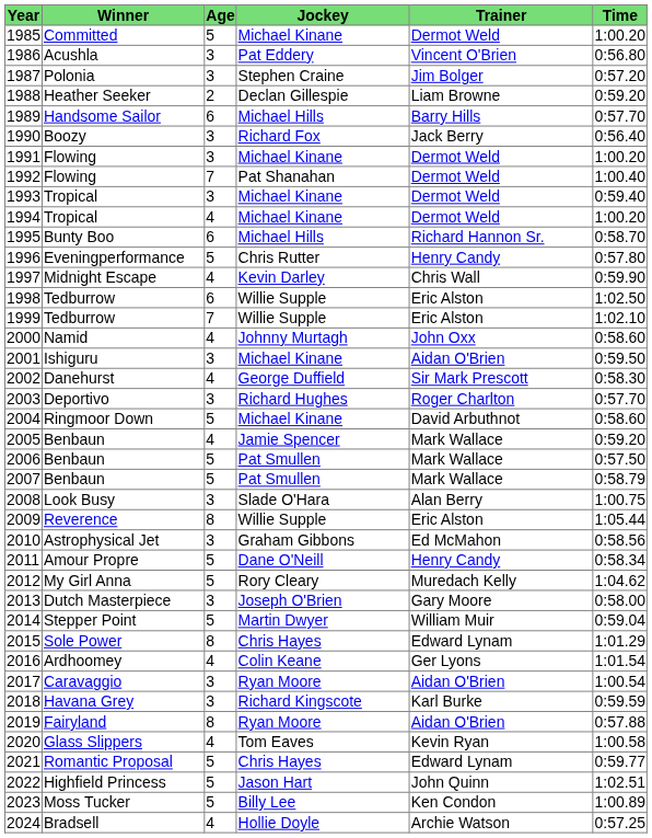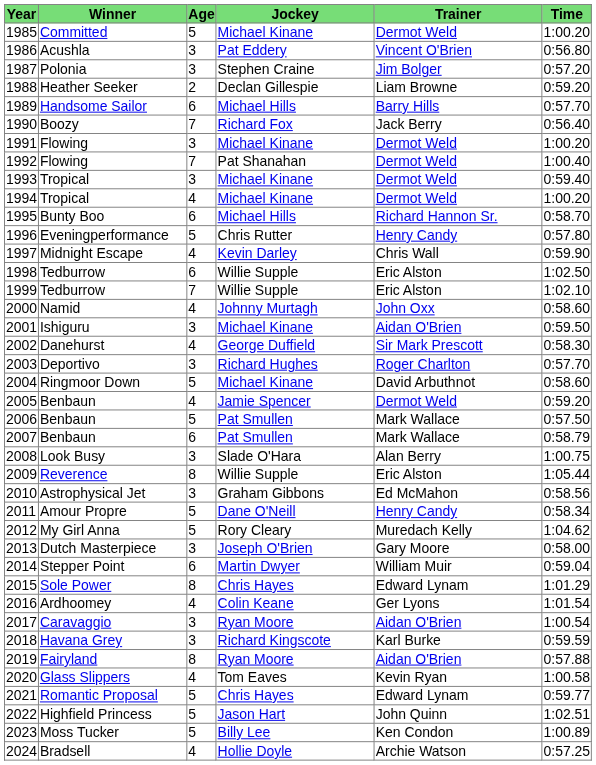 <table class = "sortable" | border="1" style="border-collapse: collapse; font-size:90%">
 <tr bgcolor="#77dd77" align="center">
 <th>Year</th>
 <th>Winner</th>
 <th>Age</th>
 <th>Jockey</th>
 <th>Trainer</th>
 <th>Time</th>
 </tr>
 <tr>
 <td>1985</td>
 <td width=150px><a href='#'>Committed</a></td>
 <td>5</td>
 <td width=160px><a href='#'>Michael Kinane</a></td>
 <td width=170px><a href='#'>Dermot Weld</a></td>
 <td>1:00.20</td>
 </tr>
 <tr>
 <td>1986</td>
 <td>Acushla</td>
 <td>3</td>
 <td><a href='#'>Pat Eddery</a></td>
 <td><a href='#'>Vincent O'Brien</a></td>
 <td>0:56.80</td>
 </tr>
 <tr>
 <td>1987</td>
 <td>Polonia</td>
 <td>3</td>
 <td>Stephen Craine</td>
 <td><a href='#'>Jim Bolger</a></td>
 <td>0:57.20</td>
 </tr>
 <tr>
 <td>1988</td>
 <td>Heather Seeker</td>
 <td>2</td>
 <td>Declan Gillespie</td>
 <td>Liam Browne</td>
 <td>0:59.20</td>
 </tr>
 <tr>
 <td>1989</td>
 <td><a href='#'>Handsome Sailor</a></td>
 <td>6</td>
 <td><a href='#'>Michael Hills</a></td>
 <td><a href='#'>Barry Hills</a></td>
 <td>0:57.70</td>
 </tr>
 <tr>
 <td>1990</td>
 <td>Boozy</td>
-<td>3</td>
+<td>7</td>
 <td><a href='#'>Richard Fox</a></td>
 <td>Jack Berry</td>
 <td>0:56.40</td>
 </tr>
 <tr>
 <td>1991</td>
 <td>Flowing</td>
 <td>3</td>
 <td><a href='#'>Michael Kinane</a></td>
 <td><a href='#'>Dermot Weld</a></td>
 <td>1:00.20</td>
 </tr>
 <tr>
 <td>1992</td>
 <td>Flowing</td>
 <td>7</td>
 <td>Pat Shanahan</td>
 <td><a href='#'>Dermot Weld</a></td>
 <td>1:00.40</td>
 </tr>
 <tr>
 <td>1993</td>
 <td>Tropical</td>
 <td>3</td>
 <td><a href='#'>Michael Kinane</a></td>
 <td><a href='#'>Dermot Weld</a></td>
 <td>0:59.40</td>
 </tr>
 <tr>
 <td>1994</td>
 <td>Tropical</td>
 <td>4</td>
 <td><a href='#'>Michael Kinane</a></td>
 <td><a href='#'>Dermot Weld</a></td>
 <td>1:00.20</td>
 </tr>
 <tr>
 <td>1995</td>
 <td>Bunty Boo</td>
 <td>6</td>
 <td><a href='#'>Michael Hills</a></td>
 <td><a href='#'>Richard Hannon Sr.</a></td>
 <td>0:58.70</td>
 </tr>
 <tr>
 <td>1996</td>
 <td>Eveningperformance</td>
 <td>5</td>
 <td>Chris Rutter</td>
 <td><a href='#'>Henry Candy</a></td>
 <td>0:57.80</td>
 </tr>
 <tr>
 <td>1997</td>
 <td>Midnight Escape</td>
 <td>4</td>
 <td><a href='#'>Kevin Darley</a></td>
 <td>Chris Wall</td>
 <td>0:59.90</td>
 </tr>
 <tr>
 <td>1998</td>
 <td>Tedburrow</td>
 <td>6</td>
 <td>Willie Supple</td>
 <td>Eric Alston</td>
 <td>1:02.50</td>
 </tr>
 <tr>
 <td>1999</td>
 <td>Tedburrow</td>
 <td>7</td>
 <td>Willie Supple</td>
 <td>Eric Alston</td>
 <td>1:02.10</td>
 </tr>
 <tr>
 <td>2000</td>
 <td>Namid</td>
 <td>4</td>
 <td><a href='#'>Johnny Murtagh</a></td>
 <td><a href='#'>John Oxx</a></td>
 <td>0:58.60</td>
 </tr>
 <tr>
 <td>2001</td>
 <td>Ishiguru</td>
 <td>3</td>
 <td><a href='#'>Michael Kinane</a></td>
 <td><a href='#'>Aidan O'Brien</a></td>
 <td>0:59.50</td>
 </tr>
 <tr>
 <td>2002</td>
 <td>Danehurst</td>
 <td>4</td>
 <td><a href='#'>George Duffield</a></td>
 <td><a href='#'>Sir Mark Prescott</a></td>
 <td>0:58.30</td>
 </tr>
 <tr>
 <td>2003</td>
 <td>Deportivo</td>
 <td>3</td>
 <td><a href='#'>Richard Hughes</a></td>
 <td><a href='#'>Roger Charlton</a></td>
 <td>0:57.70</td>
 </tr>
 <tr>
 <td>2004</td>
 <td>Ringmoor Down</td>
 <td>5</td>
 <td><a href='#'>Michael Kinane</a></td>
 <td>David Arbuthnot</td>
 <td>0:58.60</td>
 </tr>
 <tr>
 <td>2005</td>
 <td>Benbaun</td>
 <td>4</td>
 <td><a href='#'>Jamie Spencer</a></td>
-<td>Mark Wallace</td>
+<td><a href='#'>Dermot Weld</a></td>
 <td>0:59.20</td>
 </tr>
 <tr>
 <td>2006</td>
 <td>Benbaun</td>
 <td>5</td>
 <td><a href='#'>Pat Smullen</a></td>
 <td>Mark Wallace</td>
 <td>0:57.50</td>
 </tr>
 <tr>
 <td>2007</td>
 <td>Benbaun</td>
-<td>5</td>
+<td>6</td>
 <td><a href='#'>Pat Smullen</a></td>
 <td>Mark Wallace</td>
 <td>0:58.79</td>
 </tr>
 <tr>
 <td>2008</td>
 <td>Look Busy</td>
 <td>3</td>
 <td>Slade O'Hara</td>
 <td>Alan Berry</td>
 <td>1:00.75</td>
 </tr>
 <tr>
 <td>2009</td>
 <td><a href='#'>Reverence</a></td>
 <td>8</td>
 <td>Willie Supple</td>
 <td>Eric Alston</td>
 <td>1:05.44</td>
 </tr>
 <tr>
 <td>2010</td>
 <td>Astrophysical Jet</td>
 <td>3</td>
 <td>Graham Gibbons</td>
 <td>Ed McMahon</td>
 <td>0:58.56</td>
 </tr>
 <tr>
 <td>2011</td>
 <td>Amour Propre</td>
 <td>5</td>
 <td><a href='#'>Dane O'Neill</a></td>
 <td><a href='#'>Henry Candy</a></td>
 <td>0:58.34</td>
 </tr>
 <tr>
 <td>2012</td>
 <td>My Girl Anna</td>
 <td>5</td>
 <td>Rory Cleary</td>
 <td>Muredach Kelly</td>
 <td>1:04.62</td>
 </tr>
 <tr>
 <td>2013</td>
 <td>Dutch Masterpiece</td>
 <td>3</td>
 <td><a href='#'>Joseph O'Brien</a></td>
 <td>Gary Moore</td>
 <td>0:58.00</td>
 </tr>
 <tr>
 <td>2014</td>
 <td>Stepper Point</td>
-<td>5</td>
+<td>6</td>
 <td><a href='#'>Martin Dwyer</a></td>
 <td>William Muir</td>
 <td>0:59.04</td>
 </tr>
 <tr>
 <td>2015</td>
 <td><a href='#'>Sole Power</a></td>
 <td>8</td>
 <td><a href='#'>Chris Hayes</a></td>
 <td>Edward Lynam</td>
 <td>1:01.29</td>
 </tr>
 <tr>
 <td>2016</td>
 <td>Ardhoomey</td>
 <td>4</td>
 <td><a href='#'>Colin Keane</a></td>
 <td>Ger Lyons</td>
 <td>1:01.54</td>
 </tr>
 <tr>
 <td>2017</td>
 <td><a href='#'>Caravaggio</a></td>
 <td>3</td>
 <td><a href='#'>Ryan Moore</a></td>
 <td><a href='#'>Aidan O'Brien</a></td>
 <td>1:00.54</td>
 </tr>
 <tr>
 <td>2018</td>
 <td><a href='#'>Havana Grey</a></td>
 <td>3</td>
 <td><a href='#'>Richard Kingscote</a></td>
 <td>Karl Burke</td>
 <td>0:59.59</td>
 </tr>
 <tr>
 <td>2019</td>
 <td><a href='#'>Fairyland</a></td>
 <td>8</td>
 <td><a href='#'>Ryan Moore</a></td>
 <td><a href='#'>Aidan O'Brien</a></td>
 <td>0:57.88</td>
 </tr>
 <tr>
 <td>2020</td>
 <td><a href='#'>Glass Slippers</a></td>
 <td>4</td>
 <td>Tom Eaves</td>
 <td>Kevin Ryan</td>
 <td>1:00.58</td>
 </tr>
 <tr>
 <td>2021</td>
 <td><a href='#'>Romantic Proposal</a></td>
 <td>5</td>
 <td><a href='#'>Chris Hayes</a></td>
 <td>Edward Lynam</td>
 <td>0:59.77</td>
 </tr>
 <tr>
 <td>2022</td>
 <td>Highfield Princess</td>
 <td>5</td>
 <td><a href='#'>Jason Hart</a></td>
 <td>John Quinn</td>
 <td>1:02.51</td>
 </tr>
 <tr>
 <td>2023</td>
 <td>Moss Tucker</td>
 <td>5</td>
 <td><a href='#'>Billy Lee</a></td>
 <td>Ken Condon</td>
 <td>1:00.89</td>
 </tr>
 <tr>
 <td>2024</td>
 <td>Bradsell</td>
 <td>4</td>
 <td><a href='#'>Hollie Doyle</a></td>
 <td>Archie Watson</td>
 <td>0:57.25</td>
 </tr>
 </table>
